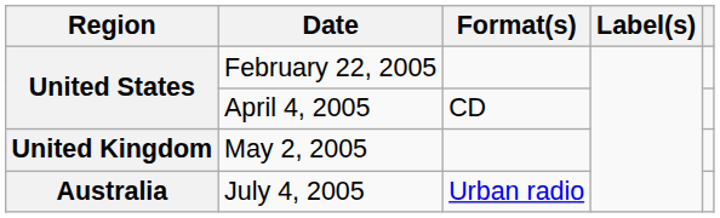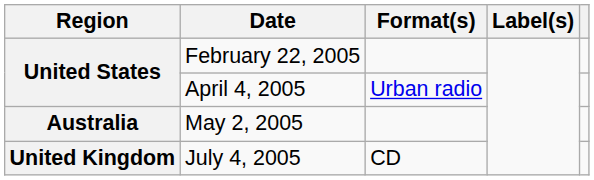 <table class="wikitable plainrowheaders">
 <tr>
 <th scope="col">Region</th>
 <th scope="col">Date</th>
 <th scope="col">Format(s)</th>
 <th scope="col">Label(s)</th>
 <th scope="col"></th>
 </tr>
 <tr>
 <th scope="row" rowspan="2">United States</th>
 <td>February 22, 2005</td>
 <td></td>
 <td rowspan="4"></td>
 <td></td>
 </tr>
 <tr>
 <td>April 4, 2005</td>
-<td>CD</td>
+<td><a href='#'>Urban radio</a></td>
 <td></td>
 </tr>
 <tr>
-<th scope="row">United Kingdom</th>
+<th scope="row">Australia</th>
 <td>May 2, 2005</td>
 <td></td>
 <td></td>
 </tr>
 <tr>
-<th scope="row">Australia</th>
+<th scope="row">United Kingdom</th>
 <td>July 4, 2005</td>
-<td><a href='#'>Urban radio</a></td>
+<td>CD</td>
 <td></td>
 </tr>
 </table>
